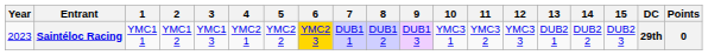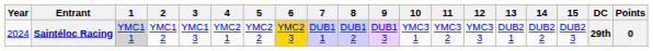 <table class="wikitable" style="text-align:center; font-size:85%;">
 <tr>
 <th>Year</th>
 <th>Entrant</th>
 <th>1</th>
 <th>2</th>
 <th>3</th>
 <th>4</th>
 <th>5</th>
 <th>6</th>
 <th>7</th>
 <th>8</th>
 <th>9</th>
 <th>10</th>
 <th>11</th>
 <th>12</th>
 <th>13</th>
 <th>14</th>
 <th>15</th>
 <th>DC</th>
 <th>Points</th>
 </tr>
 <tr>
-<td><a href='#'>2023</a></td>
+<td><a href='#'>2024</a></td>
 <th nowrap><a href='#'>Saintéloc Racing</a></th>
-<td><a href='#'>YMC1<br>1</a><br></td>
+<td style="background: lightgrey;"><a href='#'>YMC1<br>1</a><br></td>
 <td><a href='#'>YMC1<br>2</a><br></td>
 <td><a href='#'>YMC1<br>3</a><br></td>
 <td><a href='#'>YMC2<br>1</a><br></td>
 <td><a href='#'>YMC2<br>2</a><br></td>
 <td style="background: gold;"><a href='#'>YMC2<br>3</a><br></td>
 <td style="background:#CFCFFF;"><a href='#'>DUB1<br>1</a><br></td>
 <td style="background:#CFCFFF;"><a href='#'>DUB1<br>2</a><br></td>
 <td style="background:#EFCFFF;"><a href='#'>DUB1<br>3</a><br></td>
 <td><a href='#'>YMC3<br>1</a></td>
 <td><a href='#'>YMC3<br>2</a></td>
 <td><a href='#'>YMC3<br>3</a></td>
 <td><a href='#'>DUB2<br>1</a></td>
 <td><a href='#'>DUB2<br>2</a></td>
 <td><a href='#'>DUB2<br>3</a></td>
 <th>29th</th>
 <th>0</th>
 </tr>
 </table>
